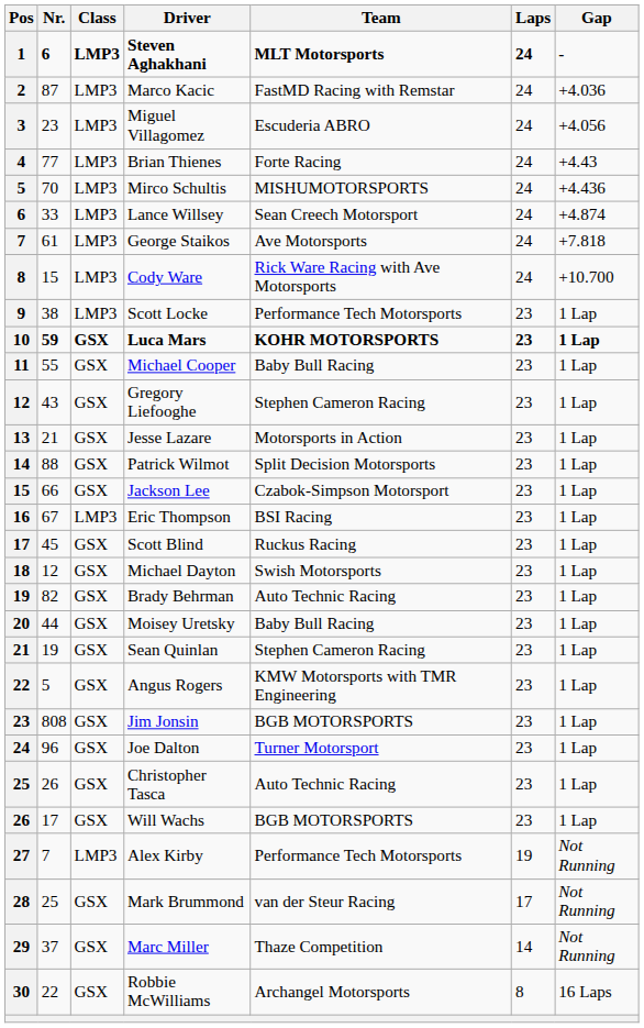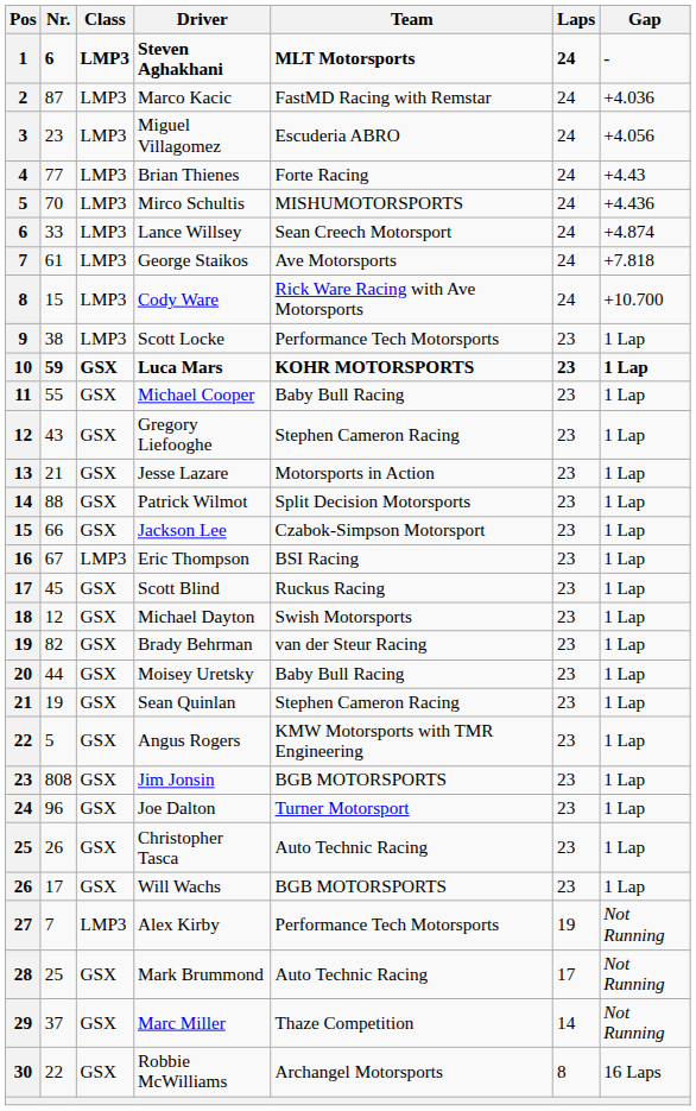 <table class="wikitable">
 <tr>
 <th>Pos</th>
 <th>Nr.</th>
 <th>Class</th>
 <th>Driver</th>
 <th>Team</th>
 <th>Laps</th>
 <th>Gap</th>
 </tr>
 <tr>
 <th>1</th>
 <td><strong>6</strong></td>
 <td><strong>LMP3</strong></td>
 <td><strong> Steven Aghakhani</strong></td>
 <td><strong>MLT Motorsports</strong></td>
 <td><strong>24</strong></td>
 <td><strong>-</strong></td>
 </tr>
 <tr>
 <th>2</th>
 <td>87</td>
 <td>LMP3</td>
 <td> Marco Kacic</td>
 <td>FastMD Racing with Remstar</td>
 <td>24</td>
 <td>+4.036</td>
 </tr>
 <tr>
 <th>3</th>
 <td>23</td>
 <td>LMP3</td>
 <td> Miguel Villagomez</td>
 <td>Escuderia ABRO</td>
 <td>24</td>
 <td>+4.056</td>
 </tr>
 <tr>
 <th>4</th>
 <td>77</td>
 <td>LMP3</td>
 <td> Brian Thienes</td>
 <td>Forte Racing</td>
 <td>24</td>
 <td>+4.43</td>
 </tr>
 <tr>
 <th>5</th>
 <td>70</td>
 <td>LMP3</td>
 <td> Mirco Schultis</td>
 <td>MISHUMOTORSPORTS</td>
 <td>24</td>
 <td>+4.436</td>
 </tr>
 <tr>
 <th>6</th>
 <td>33</td>
 <td>LMP3</td>
 <td> Lance Willsey</td>
 <td>Sean Creech Motorsport</td>
 <td>24</td>
 <td>+4.874</td>
 </tr>
 <tr>
 <th>7</th>
 <td>61</td>
 <td>LMP3</td>
 <td> George Staikos</td>
 <td>Ave Motorsports</td>
 <td>24</td>
 <td>+7.818</td>
 </tr>
 <tr>
 <th>8</th>
 <td>15</td>
 <td>LMP3</td>
 <td> <a href='#'>Cody Ware</a></td>
 <td><a href='#'>Rick Ware Racing</a> with Ave Motorsports</td>
 <td>24</td>
 <td>+10.700</td>
 </tr>
 <tr>
 <th>9</th>
 <td>38</td>
 <td>LMP3</td>
 <td> Scott Locke</td>
 <td>Performance Tech Motorsports</td>
 <td>23</td>
 <td>1 Lap</td>
 </tr>
 <tr>
 <th>10</th>
 <td><strong>59</strong></td>
 <td><strong>GSX</strong></td>
 <td><strong> Luca Mars</strong></td>
 <td><strong>KOHR MOTORSPORTS</strong></td>
 <td><strong>23</strong></td>
 <td><strong>1 Lap</strong></td>
 </tr>
 <tr>
 <th>11</th>
 <td>55</td>
 <td>GSX</td>
 <td> <a href='#'>Michael Cooper</a></td>
 <td>Baby Bull Racing</td>
 <td>23</td>
 <td>1 Lap</td>
 </tr>
 <tr>
 <th>12</th>
 <td>43</td>
 <td>GSX</td>
 <td> Gregory Liefooghe</td>
 <td>Stephen Cameron Racing</td>
 <td>23</td>
 <td>1 Lap</td>
 </tr>
 <tr>
 <th>13</th>
 <td>21</td>
 <td>GSX</td>
 <td> Jesse Lazare</td>
 <td>Motorsports in Action</td>
 <td>23</td>
 <td>1 Lap</td>
 </tr>
 <tr>
 <th>14</th>
 <td>88</td>
 <td>GSX</td>
 <td> Patrick Wilmot</td>
 <td>Split Decision Motorsports</td>
 <td>23</td>
 <td>1 Lap</td>
 </tr>
 <tr>
 <th>15</th>
 <td>66</td>
 <td>GSX</td>
 <td> <a href='#'>Jackson Lee</a></td>
 <td>Czabok-Simpson Motorsport</td>
 <td>23</td>
 <td>1 Lap</td>
 </tr>
 <tr>
 <th>16</th>
 <td>67</td>
 <td>LMP3</td>
 <td> Eric Thompson</td>
 <td>BSI Racing</td>
 <td>23</td>
 <td>1 Lap</td>
 </tr>
 <tr>
 <th>17</th>
 <td>45</td>
 <td>GSX</td>
 <td> Scott Blind</td>
 <td>Ruckus Racing</td>
 <td>23</td>
 <td>1 Lap</td>
 </tr>
 <tr>
 <th>18</th>
 <td>12</td>
 <td>GSX</td>
 <td> Michael Dayton</td>
 <td>Swish Motorsports</td>
 <td>23</td>
 <td>1 Lap</td>
 </tr>
 <tr>
 <th>19</th>
 <td>82</td>
 <td>GSX</td>
 <td> Brady Behrman</td>
-<td>Auto Technic Racing</td>
+<td>van der Steur Racing</td>
 <td>23</td>
 <td>1 Lap</td>
 </tr>
 <tr>
 <th>20</th>
 <td>44</td>
 <td>GSX</td>
 <td> Moisey Uretsky</td>
 <td>Baby Bull Racing</td>
 <td>23</td>
 <td>1 Lap</td>
 </tr>
 <tr>
 <th>21</th>
 <td>19</td>
 <td>GSX</td>
 <td> Sean Quinlan</td>
 <td>Stephen Cameron Racing</td>
 <td>23</td>
 <td>1 Lap</td>
 </tr>
 <tr>
 <th>22</th>
 <td>5</td>
 <td>GSX</td>
 <td> Angus Rogers</td>
 <td>KMW Motorsports with TMR Engineering</td>
 <td>23</td>
 <td>1 Lap</td>
 </tr>
 <tr>
 <th>23</th>
 <td>808</td>
 <td>GSX</td>
 <td> <a href='#'>Jim Jonsin</a></td>
 <td>BGB MOTORSPORTS</td>
 <td>23</td>
 <td>1 Lap</td>
 </tr>
 <tr>
 <th>24</th>
 <td>96</td>
 <td>GSX</td>
 <td> Joe Dalton</td>
 <td><a href='#'>Turner Motorsport</a></td>
 <td>23</td>
 <td>1 Lap</td>
 </tr>
 <tr>
 <th>25</th>
 <td>26</td>
 <td>GSX</td>
 <td> Christopher Tasca</td>
 <td>Auto Technic Racing</td>
 <td>23</td>
 <td>1 Lap</td>
 </tr>
 <tr>
 <th>26</th>
 <td>17</td>
 <td>GSX</td>
 <td> Will Wachs</td>
 <td>BGB MOTORSPORTS</td>
 <td>23</td>
 <td>1 Lap</td>
 </tr>
 <tr>
 <th>27</th>
 <td>7</td>
 <td>LMP3</td>
 <td> Alex Kirby</td>
 <td>Performance Tech Motorsports</td>
 <td>19</td>
 <td><em>Not Running</em></td>
 </tr>
 <tr>
 <th>28</th>
 <td>25</td>
 <td>GSX</td>
 <td> Mark Brummond</td>
-<td>van der Steur Racing</td>
+<td>Auto Technic Racing</td>
 <td>17</td>
 <td><em>Not Running</em></td>
 </tr>
 <tr>
 <th>29</th>
 <td>37</td>
 <td>GSX</td>
 <td> <a href='#'>Marc Miller</a></td>
 <td>Thaze Competition</td>
 <td>14</td>
 <td><em>Not Running</em></td>
 </tr>
 <tr>
 <th>30</th>
 <td>22</td>
 <td>GSX</td>
 <td> Robbie McWilliams</td>
 <td>Archangel Motorsports</td>
 <td>8</td>
 <td>16 Laps</td>
 </tr>
 <tr>
 <th colspan="7"></th>
 </tr>
 </table>
